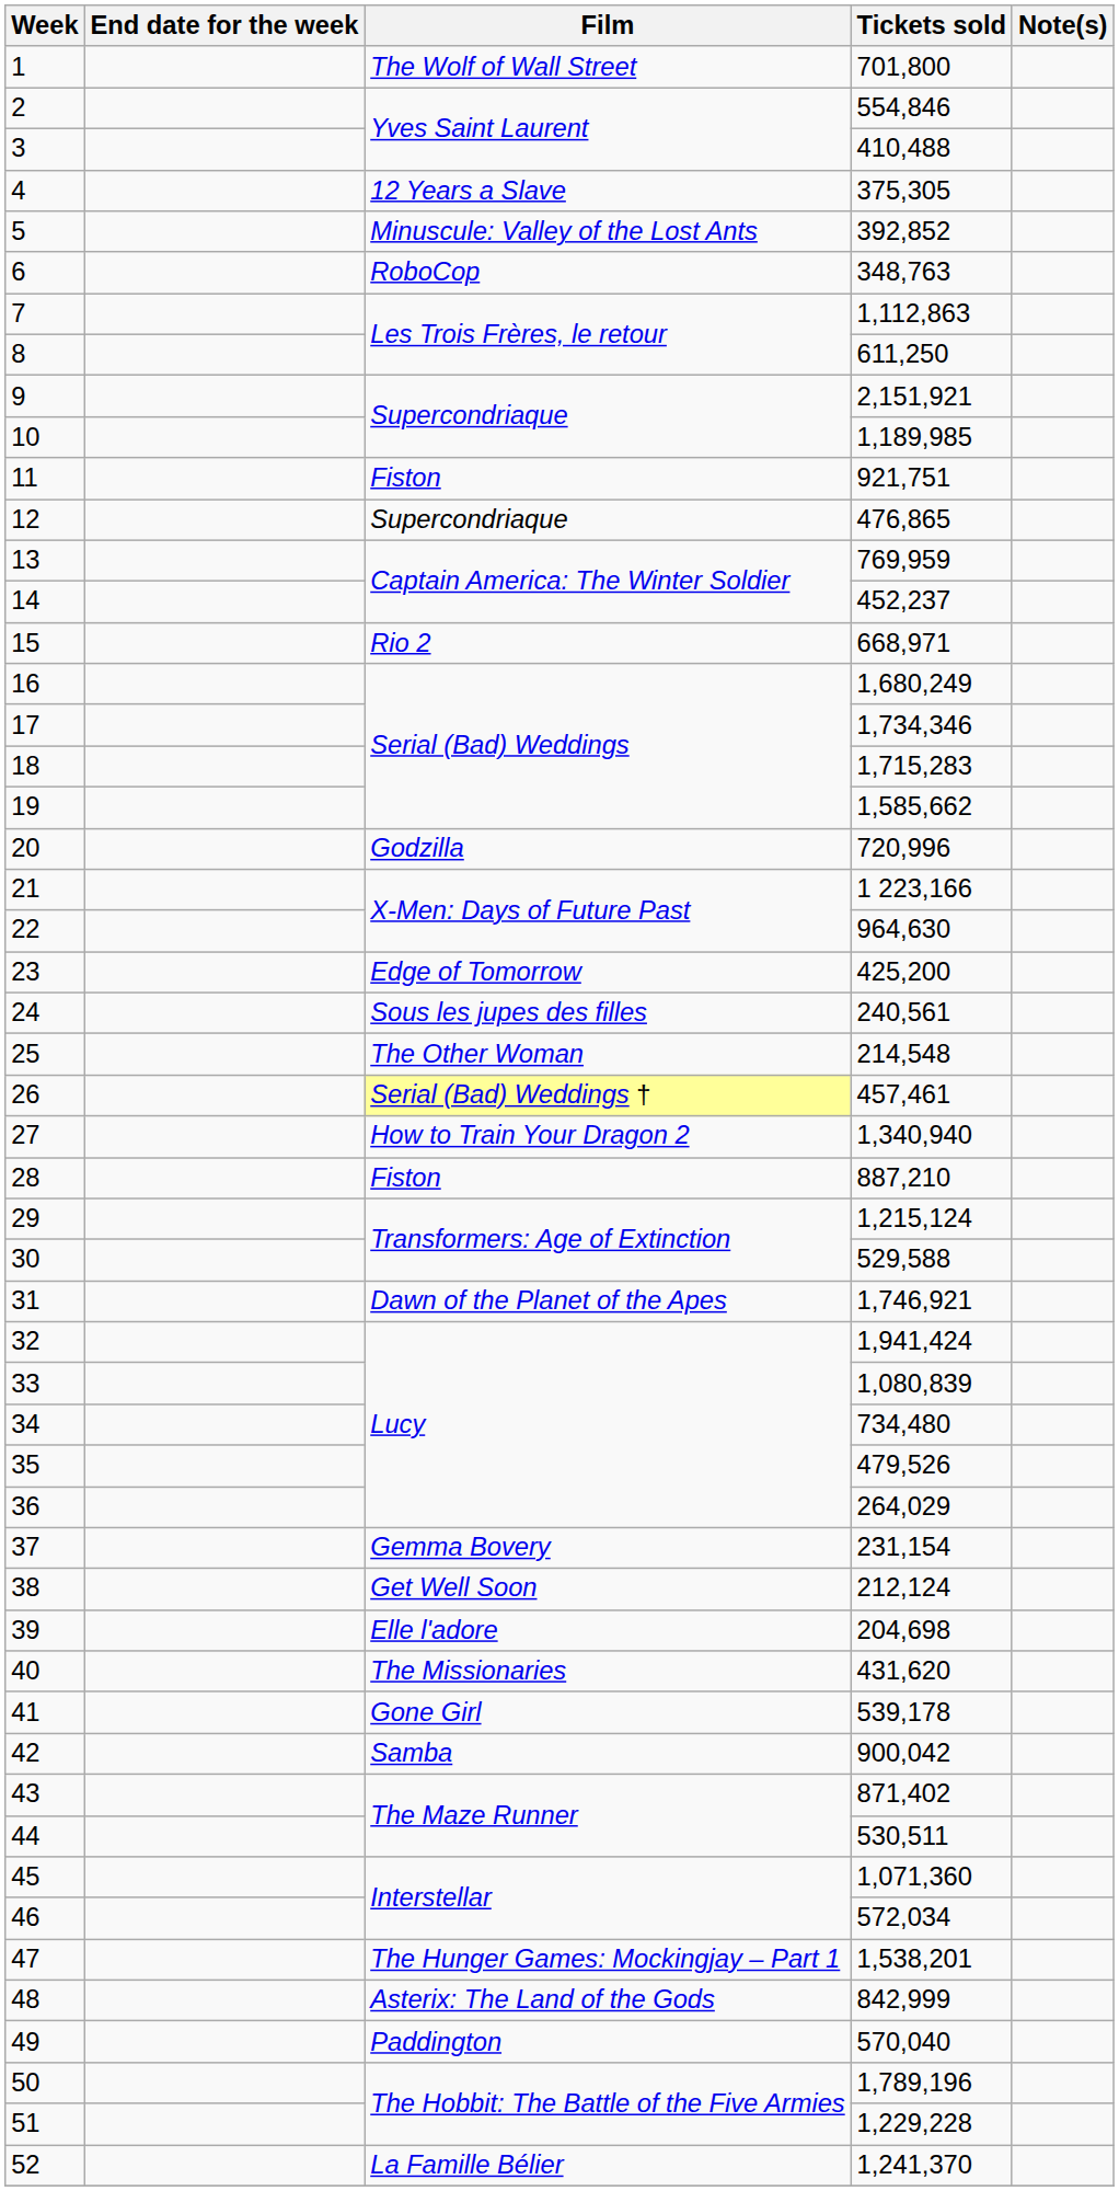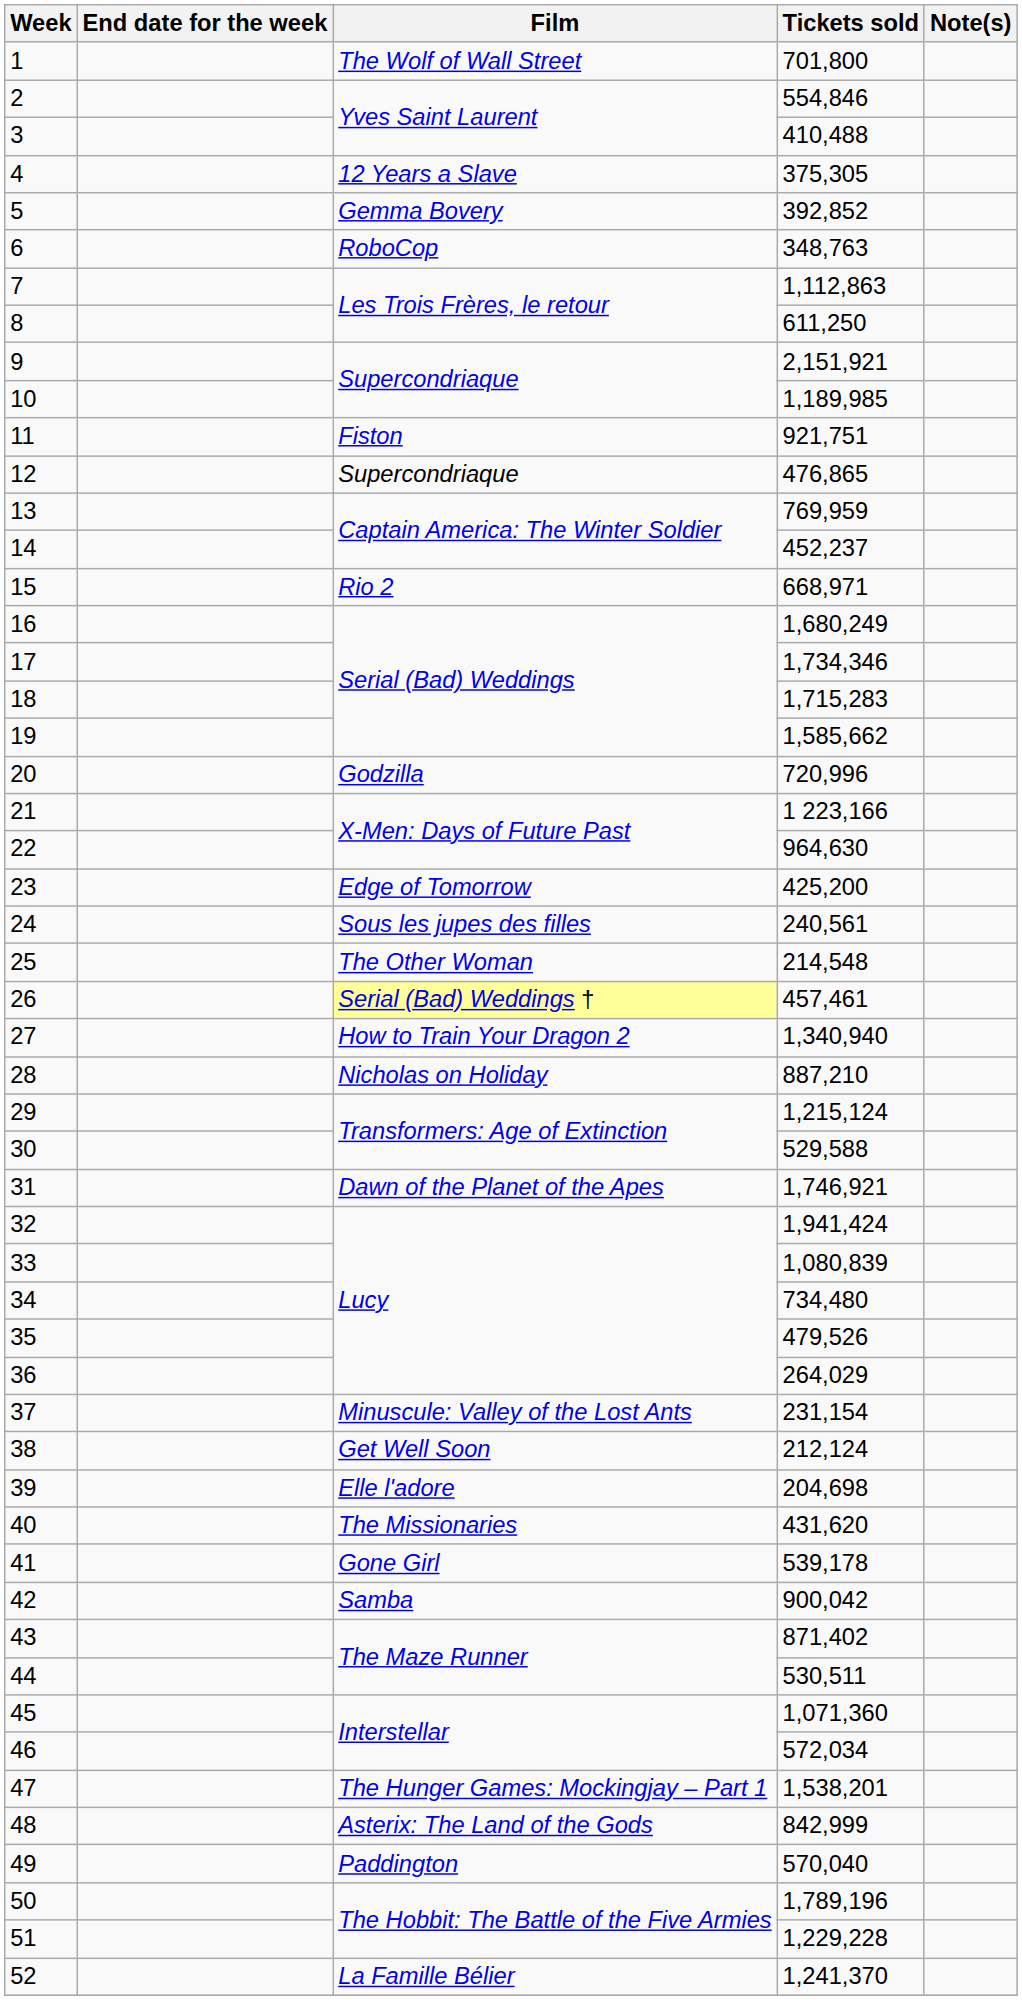 <table class="wikitable sortable">
 <tr>
 <th>Week</th>
 <th>End date for the week</th>
 <th>Film</th>
 <th>Tickets sold</th>
 <th>Note(s)</th>
 </tr>
 <tr>
 <td>1</td>
 <td></td>
 <td><em><a href='#'>The Wolf of Wall Street</a></em></td>
 <td>701,800</td>
 <td align="center"></td>
 </tr>
 <tr>
 <td>2</td>
 <td></td>
 <td rowspan="2"><em><a href='#'>Yves Saint Laurent</a></em></td>
 <td>554,846</td>
 <td align="center"></td>
 </tr>
 <tr>
 <td>3</td>
 <td></td>
 <td>410,488</td>
 <td align="center"></td>
 </tr>
 <tr>
 <td>4</td>
 <td></td>
 <td><em><a href='#'>12 Years a Slave</a></em></td>
 <td>375,305</td>
 <td align="center"></td>
 </tr>
 <tr>
 <td>5</td>
 <td></td>
-<td><em><a href='#'>Minuscule: Valley of the Lost Ants</a></em></td>
+<td><em><a href='#'>Gemma Bovery</a></em></td>
 <td>392,852</td>
 <td align="center"></td>
 </tr>
 <tr>
 <td>6</td>
 <td></td>
 <td><em><a href='#'>RoboCop</a></em></td>
 <td>348,763</td>
 <td align="center"></td>
 </tr>
 <tr>
 <td>7</td>
 <td></td>
 <td rowspan="2"><em><a href='#'>Les Trois Frères, le retour</a></em></td>
 <td>1,112,863</td>
 <td align="center"></td>
 </tr>
 <tr>
 <td>8</td>
 <td></td>
 <td>611,250</td>
 <td align="center"></td>
 </tr>
 <tr>
 <td>9</td>
 <td></td>
 <td rowspan="2"><em><a href='#'>Supercondriaque</a></em></td>
 <td>2,151,921</td>
 <td align="center"></td>
 </tr>
 <tr>
 <td>10</td>
 <td></td>
 <td>1,189,985</td>
 <td align="center"></td>
 </tr>
 <tr>
 <td>11</td>
 <td></td>
 <td><em><a href='#'>Fiston</a></em></td>
 <td>921,751</td>
 <td align="center"></td>
 </tr>
 <tr>
 <td>12</td>
 <td></td>
 <td><em>Supercondriaque</em></td>
 <td>476,865</td>
 <td align="center"></td>
 </tr>
 <tr>
 <td>13</td>
 <td></td>
 <td rowspan="2"><em><a href='#'>Captain America: The Winter Soldier</a></em></td>
 <td>769,959</td>
 <td align="center"></td>
 </tr>
 <tr>
 <td>14</td>
 <td></td>
 <td>452,237</td>
 <td align="center"></td>
 </tr>
 <tr>
 <td>15</td>
 <td></td>
 <td><em><a href='#'>Rio 2</a></em></td>
 <td>668,971</td>
 <td align="center"></td>
 </tr>
 <tr>
 <td>16</td>
 <td></td>
 <td rowspan="4"><em><a href='#'>Serial (Bad) Weddings</a></em></td>
 <td>1,680,249</td>
 <td align="center"></td>
 </tr>
 <tr>
 <td>17</td>
 <td></td>
 <td>1,734,346</td>
 <td align="center"></td>
 </tr>
 <tr>
 <td>18</td>
 <td></td>
 <td>1,715,283</td>
 <td align="center"></td>
 </tr>
 <tr>
 <td>19</td>
 <td></td>
 <td>1,585,662</td>
 <td align="center"></td>
 </tr>
 <tr>
 <td>20</td>
 <td></td>
 <td><em><a href='#'>Godzilla</a></em></td>
 <td>720,996</td>
 <td align="center"></td>
 </tr>
 <tr>
 <td>21</td>
 <td></td>
 <td rowspan="2"><em><a href='#'>X-Men: Days of Future Past</a></em></td>
 <td>1 223,166</td>
 <td align="center"></td>
 </tr>
 <tr>
 <td>22</td>
 <td></td>
 <td>964,630</td>
 <td align="center"></td>
 </tr>
 <tr>
 <td>23</td>
 <td></td>
 <td><em><a href='#'>Edge of Tomorrow</a></em></td>
 <td>425,200</td>
 <td align="center"></td>
 </tr>
 <tr>
 <td>24</td>
 <td></td>
 <td><em><a href='#'>Sous les jupes des filles</a></em></td>
 <td>240,561</td>
 <td align="center"></td>
 </tr>
 <tr>
 <td>25</td>
 <td></td>
 <td><em><a href='#'>The Other Woman</a></em></td>
 <td>214,548</td>
 <td align="center"></td>
 </tr>
 <tr>
 <td>26</td>
 <td></td>
 <td style="background-color:#FFFF99"><em><a href='#'>Serial (Bad) Weddings</a></em> †</td>
 <td>457,461</td>
 <td align="center"></td>
 </tr>
 <tr>
 <td>27</td>
 <td></td>
 <td><em><a href='#'>How to Train Your Dragon 2</a></em></td>
 <td>1,340,940</td>
 <td align="center"></td>
 </tr>
 <tr>
 <td>28</td>
 <td></td>
-<td><em><a href='#'>Fiston</a></em></td>
+<td><em><a href='#'>Nicholas on Holiday</a></em></td>
 <td>887,210</td>
 <td align="center"></td>
 </tr>
 <tr>
 <td>29</td>
 <td></td>
 <td rowspan="2"><em><a href='#'>Transformers: Age of Extinction</a></em></td>
 <td>1,215,124</td>
 <td align="center"></td>
 </tr>
 <tr>
 <td>30</td>
 <td></td>
 <td>529,588</td>
 <td align="center"></td>
 </tr>
 <tr>
 <td>31</td>
 <td></td>
 <td><em><a href='#'>Dawn of the Planet of the Apes</a></em></td>
 <td>1,746,921</td>
 <td align="center"></td>
 </tr>
 <tr>
 <td>32</td>
 <td></td>
 <td rowspan="5"><em><a href='#'>Lucy</a></em></td>
 <td>1,941,424</td>
 <td align="center"></td>
 </tr>
 <tr>
 <td>33</td>
 <td></td>
 <td>1,080,839</td>
 <td align="center"></td>
 </tr>
 <tr>
 <td>34</td>
 <td></td>
 <td>734,480</td>
 <td align="center"></td>
 </tr>
 <tr>
 <td>35</td>
 <td></td>
 <td>479,526</td>
 <td align="center"></td>
 </tr>
 <tr>
 <td>36</td>
 <td></td>
 <td>264,029</td>
 <td align="center"></td>
 </tr>
 <tr>
 <td>37</td>
 <td></td>
-<td><em><a href='#'>Gemma Bovery</a></em></td>
+<td><em><a href='#'>Minuscule: Valley of the Lost Ants</a></em></td>
 <td>231,154</td>
 <td align="center"></td>
 </tr>
 <tr>
 <td>38</td>
 <td></td>
 <td><em><a href='#'>Get Well Soon</a></em></td>
 <td>212,124</td>
 <td align="center"></td>
 </tr>
 <tr>
 <td>39</td>
 <td></td>
 <td><em><a href='#'>Elle l'adore</a></em></td>
 <td>204,698</td>
 <td align="center"></td>
 </tr>
 <tr>
 <td>40</td>
 <td></td>
 <td><em><a href='#'>The Missionaries</a></em></td>
 <td>431,620</td>
 <td align="center"></td>
 </tr>
 <tr>
 <td>41</td>
 <td></td>
 <td><em><a href='#'>Gone Girl</a></em></td>
 <td>539,178</td>
 <td align="center"></td>
 </tr>
 <tr>
 <td>42</td>
 <td></td>
 <td><em><a href='#'>Samba</a></em></td>
 <td>900,042</td>
 <td align="center"></td>
 </tr>
 <tr>
 <td>43</td>
 <td></td>
 <td rowspan="2"><em><a href='#'>The Maze Runner</a></em></td>
 <td>871,402</td>
 <td align="center"></td>
 </tr>
 <tr>
 <td>44</td>
 <td></td>
 <td>530,511</td>
 <td align="center"></td>
 </tr>
 <tr>
 <td>45</td>
 <td></td>
 <td rowspan="2"><em><a href='#'>Interstellar</a></em></td>
 <td>1,071,360</td>
 <td align="center"></td>
 </tr>
 <tr>
 <td>46</td>
 <td></td>
 <td>572,034</td>
 <td align="center"></td>
 </tr>
 <tr>
 <td>47</td>
 <td></td>
 <td><em><a href='#'>The Hunger Games: Mockingjay – Part 1</a></em></td>
 <td>1,538,201</td>
 <td align="center"></td>
 </tr>
 <tr>
 <td>48</td>
 <td></td>
 <td><em><a href='#'>Asterix: The Land of the Gods</a></em></td>
 <td>842,999</td>
 <td align="center"></td>
 </tr>
 <tr>
 <td>49</td>
 <td></td>
 <td><em><a href='#'>Paddington</a></em></td>
 <td>570,040</td>
 <td align="center"></td>
 </tr>
 <tr>
 <td>50</td>
 <td></td>
 <td rowspan="2"><em><a href='#'>The Hobbit: The Battle of the Five Armies</a></em></td>
 <td>1,789,196</td>
 <td align="center"></td>
 </tr>
 <tr>
 <td>51</td>
 <td></td>
 <td>1,229,228</td>
 <td align="center"></td>
 </tr>
 <tr>
 <td>52</td>
 <td></td>
 <td><em><a href='#'>La Famille Bélier</a></em></td>
 <td>1,241,370</td>
 <td align="center"></td>
 </tr>
 <tr>
 </tr>
 </table>
